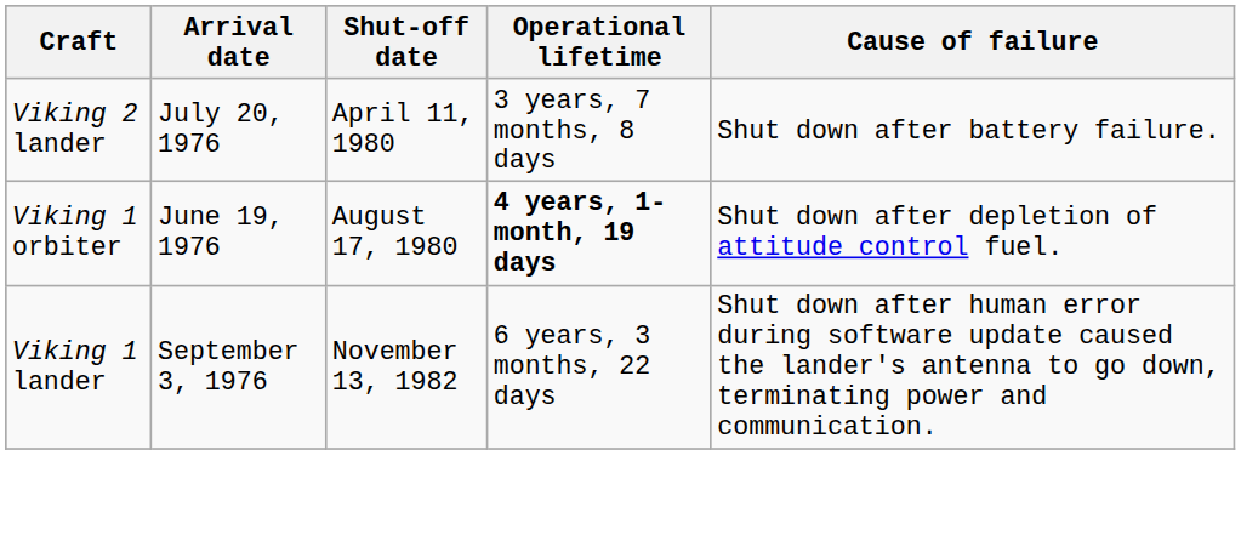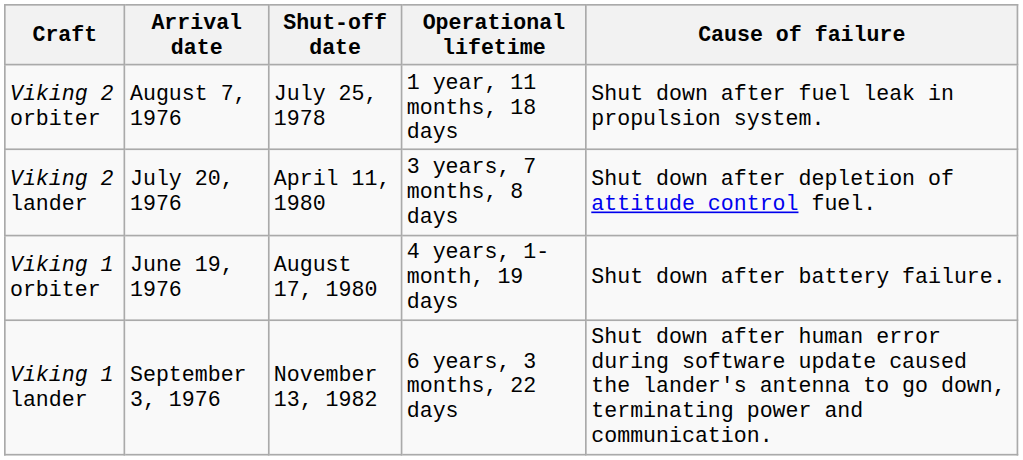 <table class="wikitable">
 <tr>
 <th>Craft</th>
 <th>Arrival date</th>
 <th>Shut-off date</th>
 <th>Operational lifetime</th>
 <th>Cause of failure</th>
 </tr>
 <tr>
+<td><em>Viking 2</em> orbiter</td>
+<td>August 7, 1976</td>
+<td>July 25, 1978</td>
+<td>1 year, 11 months, 18 days</td>
+<td>Shut down after fuel leak in propulsion system.</td>
+</tr>
+<tr>
 <td><em>Viking 2</em> lander</td>
 <td>July 20, 1976</td>
 <td>April 11, 1980</td>
 <td>3 years, 7 months, 8 days</td>
-<td>Shut down after battery failure.</td>
+<td>Shut down after depletion of <a href='#'>attitude control</a> fuel.</td>
 </tr>
 <tr>
 <td><em>Viking 1</em> orbiter</td>
 <td>June 19, 1976</td>
 <td>August 17, 1980</td>
-<td><strong>4 years, 1-month, 19 days</strong></td>
-<td>Shut down after depletion of <a href='#'>attitude control</a> fuel.</td>
+<td>4 years, 1-month, 19 days</td>
+<td>Shut down after battery failure.</td>
 </tr>
 <tr>
 <td><em>Viking 1</em> lander</td>
 <td>September 3, 1976</td>
 <td>November 13, 1982</td>
 <td>6 years, 3 months, 22 days</td>
 <td>Shut down after human error during software update caused the lander's antenna to go down, terminating power and communication.</td>
 </tr>
 </table>
